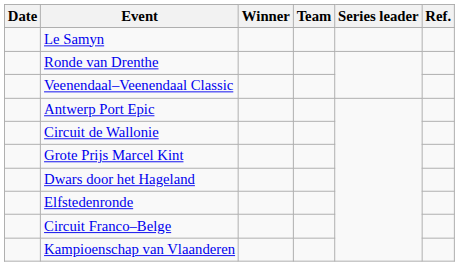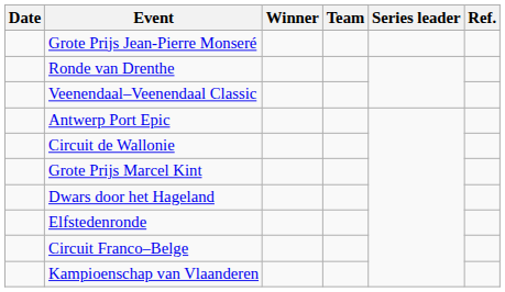 <table class="wikitable sortable">
 <tr>
 <th>Date</th>
 <th>Event</th>
 <th>Winner</th>
 <th>Team</th>
 <th class="unsortable">Series leader</th>
 <th class="unsortable">Ref.</th>
 </tr>
 <tr>
 <td></td>
-<td><a href='#'>Le Samyn</a></td>
+<td><a href='#'>Grote Prijs Jean-Pierre Monseré</a></td>
 <td></td>
 <td></td>
 <td></td>
 <td align="center"></td>
 </tr>
 <tr>
 <td></td>
 <td><a href='#'>Ronde van Drenthe</a></td>
 <td></td>
 <td></td>
 <td rowspan="2"></td>
 <td align="center"></td>
 </tr>
 <tr>
 <td></td>
 <td><a href='#'>Veenendaal–Veenendaal Classic</a></td>
 <td></td>
 <td></td>
 <td align="center"></td>
 </tr>
 <tr>
 <td></td>
 <td><a href='#'>Antwerp Port Epic</a></td>
 <td></td>
 <td></td>
 <td rowspan="8"></td>
 <td align="center"></td>
 </tr>
 <tr>
 <td></td>
 <td><a href='#'>Circuit de Wallonie</a></td>
 <td></td>
 <td></td>
 <td align="center"></td>
 </tr>
 <tr>
 <td></td>
 <td><a href='#'>Grote Prijs Marcel Kint</a></td>
 <td></td>
 <td></td>
 <td align="center"></td>
 </tr>
 <tr>
 <td></td>
 <td><a href='#'>Dwars door het Hageland</a></td>
 <td></td>
 <td></td>
 <td align="center"></td>
 </tr>
 <tr>
 <td></td>
 <td><a href='#'>Elfstedenronde</a></td>
 <td></td>
 <td></td>
 <td align="center"></td>
 </tr>
 <tr>
 <td></td>
 <td><a href='#'>Circuit Franco–Belge</a></td>
 <td></td>
 <td></td>
 <td align="center"></td>
 </tr>
 <tr>
 <td></td>
 <td><a href='#'>Kampioenschap van Vlaanderen</a></td>
 <td></td>
 <td></td>
 <td align="center"></td>
 </tr>
 </table>
